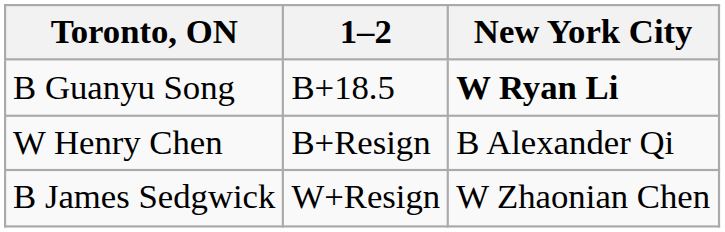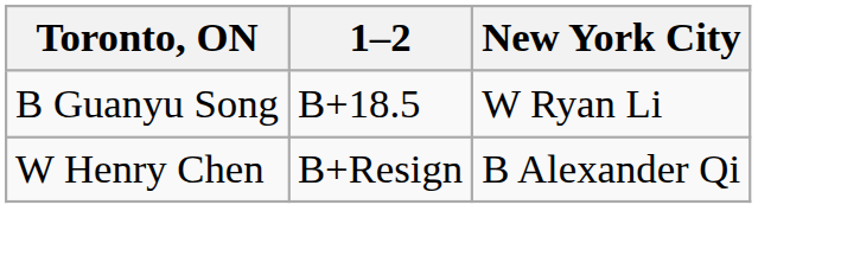 <table class="wikitable">
 <tr>
 <th>Toronto, ON</th>
 <th>1–2</th>
 <th>New York City</th>
 </tr>
 <tr>
 <td>B Guanyu Song</td>
 <td>B+18.5</td>
-<td><strong>W Ryan Li</strong></td>
+<td>W Ryan Li</td>
 </tr>
 <tr>
 <td>W Henry Chen</td>
 <td>B+Resign</td>
 <td>B Alexander Qi</td>
 </tr>
-<tr>
-<td>B James Sedgwick</td>
-<td>W+Resign</td>
-<td>W Zhaonian Chen</td>
-</tr>
 </table>
